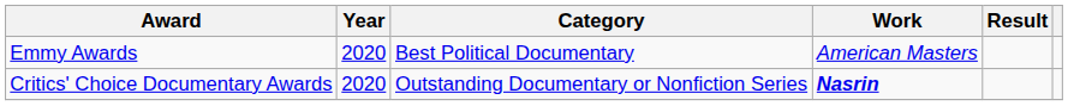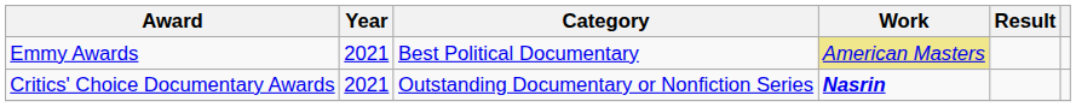 <table class="wikitable plainrowheaders sortable">
 <tr>
 <th scope="col">Award</th>
 <th scope="col">Year</th>
 <th scope="col">Category</th>
 <th scope="col">Work</th>
 <th scope="col">Result</th>
 <th scope="col" class="unsortable"></th>
 </tr>
 <tr>
 <td><a href='#'>Emmy Awards</a></td>
-<td><a href='#'>2020</a></td>
+<td><a href='#'>2021</a></td>
 <td><a href='#'>Best Political Documentary</a></td>
-<td><em><a href='#'>American Masters</a></em></td>
+<td style="background: khaki;"><em><a href='#'>American Masters</a></em></td>
 <td></td>
 <td style="text-align:center;"></td>
 </tr>
 <tr>
 <td><a href='#'>Critics' Choice Documentary Awards</a></td>
-<td><a href='#'>2020</a></td>
+<td><a href='#'>2021</a></td>
 <td><a href='#'>Outstanding Documentary or Nonfiction Series</a></td>
 <td><strong><em><a href='#'>Nasrin</a></em></strong></td>
 <td></td>
 <td style="text-align:center;"></td>
 </tr>
 <tr>
 </tr>
 </table>
